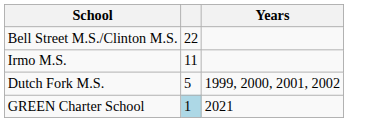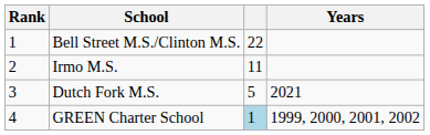 <table class="wikitable">
 <tr>
+<th>Rank</th>
 <th>School</th>
 <th></th>
 <th>Years</th>
 </tr>
 <tr>
+<td>1</td>
 <td>Bell Street M.S./Clinton M.S.</td>
 <td>22</td>
 <td></td>
 </tr>
 <tr>
+<td>2</td>
 <td>Irmo M.S.</td>
 <td>11</td>
 <td></td>
 </tr>
 <tr>
+<td>3</td>
 <td>Dutch Fork M.S.</td>
 <td>5</td>
+<td>2021</td>
+</tr>
+<tr>
+<td>4</td>
+<td>GREEN Charter School</td>
+<td style="background: lightblue;">1</td>
 <td>1999, 2000, 2001, 2002</td>
 </tr>
-<tr>
-<td>GREEN Charter School</td>
-<td style="background: lightblue;">1</td>
-<td>2021</td>
-</tr>
 </table>
